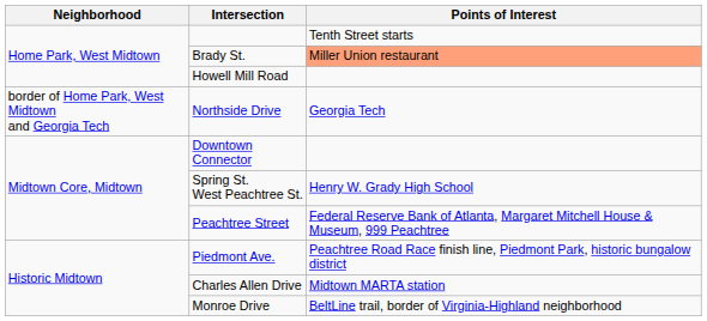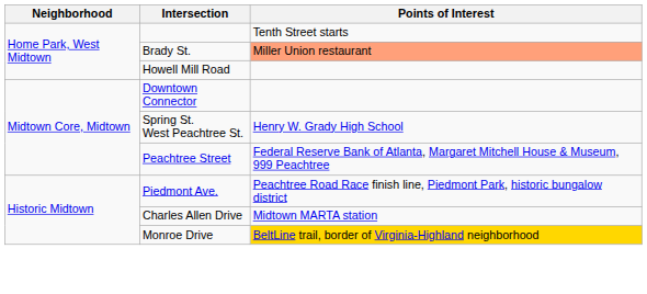 <table border="1" class="wikitable">
 <tr>
 <th>Neighborhood</th>
 <th>Intersection</th>
 <th>Points of Interest</th>
 </tr>
 <tr>
 <td rowspan= "3"><a href='#'>Home Park, West Midtown</a></td>
 <td></td>
 <td>Tenth Street starts</td>
 </tr>
 <tr>
 <td>Brady St.</td>
 <td style="background: lightsalmon;">Miller Union restaurant</td>
 </tr>
 <tr>
 <td>Howell Mill Road</td>
 <td></td>
-</tr>
-<tr>
-<td>border of <a href='#'>Home Park, West Midtown</a><br>and <a href='#'>Georgia Tech</a></td>
-<td><a href='#'>Northside Drive</a></td>
-<td><a href='#'>Georgia Tech</a></td>
 </tr>
 <tr>
 <td rowspan= "3"><a href='#'>Midtown Core, Midtown</a></td>
 <td><a href='#'>Downtown Connector</a></td>
 <td></td>
 </tr>
 <tr>
 <td>Spring St.<br>West Peachtree St.</td>
 <td><a href='#'>Henry W. Grady High School</a></td>
 </tr>
 <tr>
 <td><a href='#'>Peachtree Street</a></td>
 <td><a href='#'>Federal Reserve Bank of Atlanta</a>, <a href='#'>Margaret Mitchell House & Museum</a>, <a href='#'>999 Peachtree</a></td>
 </tr>
 <tr>
 <td rowspan= "3"><a href='#'>Historic Midtown</a></td>
 <td><a href='#'>Piedmont Ave.</a></td>
 <td><a href='#'>Peachtree Road Race</a> finish line, <a href='#'>Piedmont Park</a>, <a href='#'>historic bungalow district</a></td>
 </tr>
 <tr>
 <td>Charles Allen Drive</td>
 <td><a href='#'>Midtown MARTA station</a></td>
 </tr>
 <tr>
 <td>Monroe Drive</td>
-<td><a href='#'>BeltLine</a> trail, border of <a href='#'>Virginia-Highland</a> neighborhood</td>
+<td style="background: gold;"><a href='#'>BeltLine</a> trail, border of <a href='#'>Virginia-Highland</a> neighborhood</td>
 </tr>
 </table>
